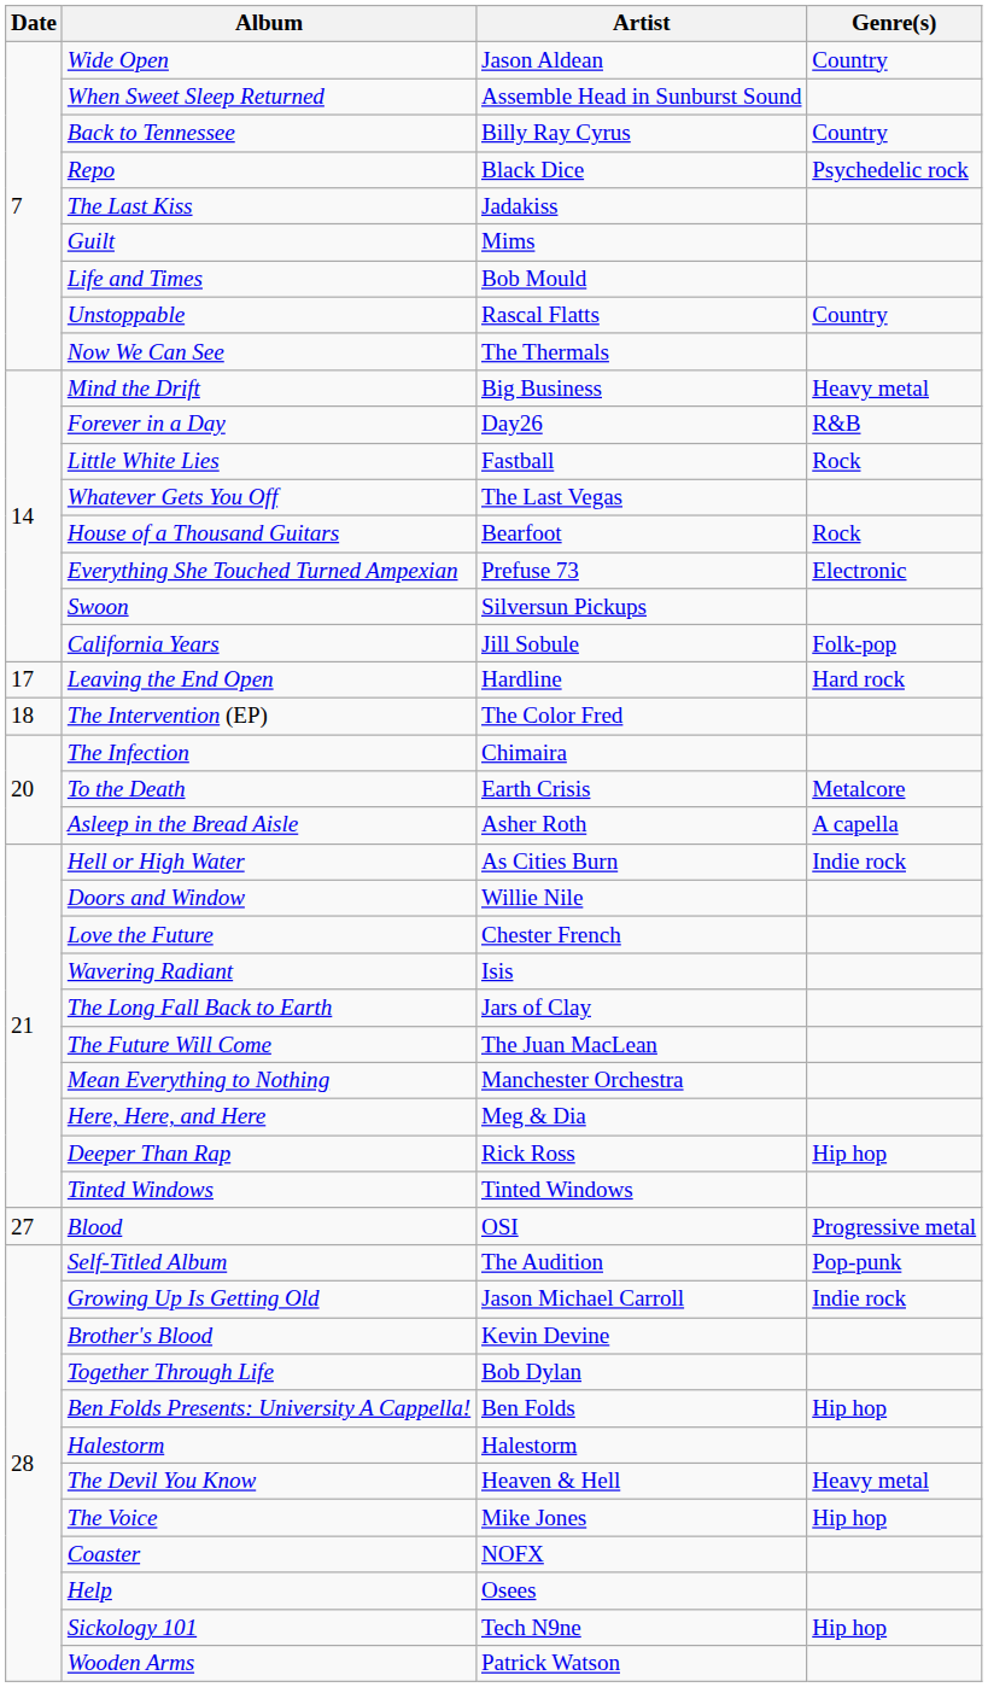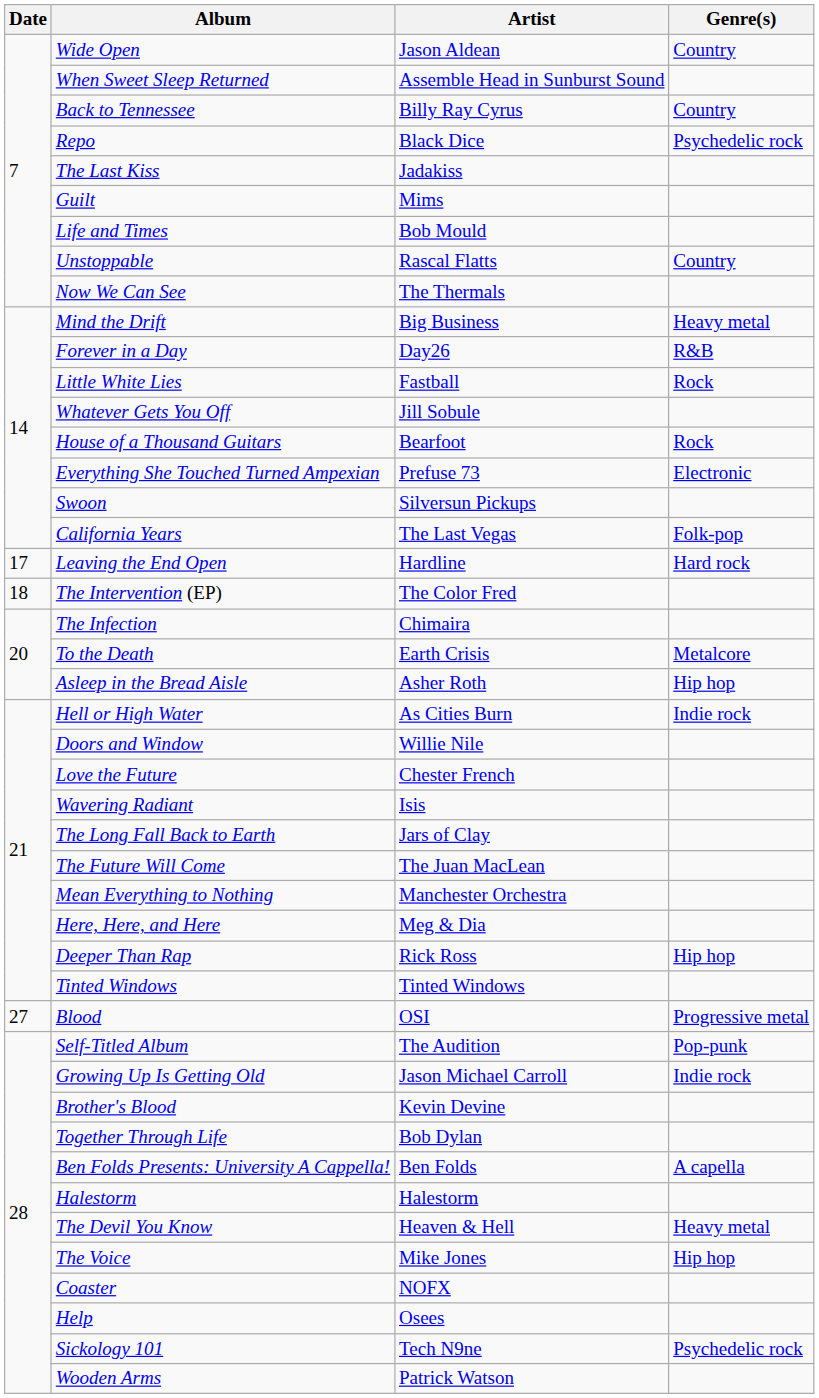 <table class="wikitable">
 <tr>
 <th>Date</th>
 <th>Album</th>
 <th>Artist</th>
 <th>Genre(s)</th>
 </tr>
 <tr>
 <td rowspan="9">7</td>
 <td><em><a href='#'>Wide Open</a></em></td>
 <td><a href='#'>Jason Aldean</a></td>
 <td><a href='#'>Country</a></td>
 </tr>
 <tr>
 <td><em><a href='#'>When Sweet Sleep Returned</a></em></td>
 <td><a href='#'>Assemble Head in Sunburst Sound</a></td>
 <td></td>
 </tr>
 <tr>
 <td><em><a href='#'>Back to Tennessee</a></em></td>
 <td><a href='#'>Billy Ray Cyrus</a></td>
 <td><a href='#'>Country</a></td>
 </tr>
 <tr>
 <td><em><a href='#'>Repo</a></em></td>
 <td><a href='#'>Black Dice</a></td>
 <td><a href='#'>Psychedelic rock</a></td>
 </tr>
 <tr>
 <td><em><a href='#'>The Last Kiss</a></em></td>
 <td><a href='#'>Jadakiss</a></td>
 <td></td>
 </tr>
 <tr>
 <td><em><a href='#'>Guilt</a></em></td>
 <td><a href='#'>Mims</a></td>
 <td></td>
 </tr>
 <tr>
 <td><em><a href='#'>Life and Times</a></em></td>
 <td><a href='#'>Bob Mould</a></td>
 <td></td>
 </tr>
 <tr>
 <td><em><a href='#'>Unstoppable</a></em></td>
 <td><a href='#'>Rascal Flatts</a></td>
 <td><a href='#'>Country</a></td>
 </tr>
 <tr>
 <td><em><a href='#'>Now We Can See</a></em></td>
 <td><a href='#'>The Thermals</a></td>
 <td></td>
 </tr>
 <tr>
 <td rowspan="8">14</td>
 <td><em><a href='#'>Mind the Drift</a></em></td>
 <td><a href='#'>Big Business</a></td>
 <td><a href='#'>Heavy metal</a></td>
 </tr>
 <tr>
 <td><em><a href='#'>Forever in a Day</a></em></td>
 <td><a href='#'>Day26</a></td>
 <td><a href='#'>R&B</a></td>
 </tr>
 <tr>
 <td><em><a href='#'>Little White Lies</a></em></td>
 <td><a href='#'>Fastball</a></td>
 <td><a href='#'>Rock</a></td>
 </tr>
 <tr>
 <td><em><a href='#'>Whatever Gets You Off</a></em></td>
-<td><a href='#'>The Last Vegas</a></td>
+<td><a href='#'>Jill Sobule</a></td>
 <td></td>
 </tr>
 <tr>
 <td><em><a href='#'>House of a Thousand Guitars</a></em></td>
 <td><a href='#'>Bearfoot</a></td>
 <td><a href='#'>Rock</a></td>
 </tr>
 <tr>
 <td><em><a href='#'>Everything She Touched Turned Ampexian</a></em></td>
 <td><a href='#'>Prefuse 73</a></td>
 <td><a href='#'>Electronic</a></td>
 </tr>
 <tr>
 <td><em><a href='#'>Swoon</a></em></td>
 <td><a href='#'>Silversun Pickups</a></td>
 <td></td>
 </tr>
 <tr>
 <td><em><a href='#'>California Years</a></em></td>
-<td><a href='#'>Jill Sobule</a></td>
+<td><a href='#'>The Last Vegas</a></td>
 <td><a href='#'>Folk-pop</a></td>
 </tr>
 <tr>
 <td>17</td>
 <td><em><a href='#'>Leaving the End Open</a></em></td>
 <td><a href='#'>Hardline</a></td>
 <td><a href='#'>Hard rock</a></td>
 </tr>
 <tr>
 <td>18</td>
 <td><em><a href='#'>The Intervention</a></em> (EP)</td>
 <td><a href='#'>The Color Fred</a></td>
 <td></td>
 </tr>
 <tr>
 <td rowspan=3>20</td>
 <td><em><a href='#'>The Infection</a></em></td>
 <td><a href='#'>Chimaira</a></td>
 <td></td>
 </tr>
 <tr>
 <td><em><a href='#'>To the Death</a></em></td>
 <td><a href='#'>Earth Crisis</a></td>
 <td><a href='#'>Metalcore</a></td>
 </tr>
 <tr>
 <td><em><a href='#'>Asleep in the Bread Aisle</a></em></td>
 <td><a href='#'>Asher Roth</a></td>
-<td><a href='#'>A capella</a></td>
+<td><a href='#'>Hip hop</a></td>
 </tr>
 <tr>
 <td rowspan=10>21</td>
 <td><em><a href='#'>Hell or High Water</a></em></td>
 <td><a href='#'>As Cities Burn</a></td>
 <td><a href='#'>Indie rock</a></td>
 </tr>
 <tr>
 <td><em><a href='#'>Doors and Window</a></em></td>
 <td><a href='#'>Willie Nile</a></td>
 <td></td>
 </tr>
 <tr>
 <td><em><a href='#'>Love the Future</a></em></td>
 <td><a href='#'>Chester French</a></td>
 <td></td>
 </tr>
 <tr>
 <td><em><a href='#'>Wavering Radiant</a></em></td>
 <td><a href='#'>Isis</a></td>
 <td></td>
 </tr>
 <tr>
 <td><em><a href='#'>The Long Fall Back to Earth</a></em></td>
 <td><a href='#'>Jars of Clay</a></td>
 <td></td>
 </tr>
 <tr>
 <td><em><a href='#'>The Future Will Come</a></em></td>
 <td><a href='#'>The Juan MacLean</a></td>
 <td></td>
 </tr>
 <tr>
 <td><em><a href='#'>Mean Everything to Nothing</a></em></td>
 <td><a href='#'>Manchester Orchestra</a></td>
 <td></td>
 </tr>
 <tr>
 <td><em><a href='#'>Here, Here, and Here</a></em></td>
 <td><a href='#'>Meg & Dia</a></td>
 <td></td>
 </tr>
 <tr>
 <td><em><a href='#'>Deeper Than Rap</a></em></td>
 <td><a href='#'>Rick Ross</a></td>
 <td><a href='#'>Hip hop</a></td>
 </tr>
 <tr>
 <td><em><a href='#'>Tinted Windows</a></em></td>
 <td><a href='#'>Tinted Windows</a></td>
 <td></td>
 </tr>
 <tr>
 <td>27</td>
 <td><em><a href='#'>Blood</a></em></td>
 <td><a href='#'>OSI</a></td>
 <td><a href='#'>Progressive metal</a></td>
 </tr>
 <tr>
 <td rowspan=12>28</td>
 <td><em><a href='#'>Self-Titled Album</a></em></td>
 <td><a href='#'>The Audition</a></td>
 <td><a href='#'>Pop-punk</a></td>
 </tr>
 <tr>
 <td><em><a href='#'>Growing Up Is Getting Old</a></em></td>
 <td><a href='#'>Jason Michael Carroll</a></td>
 <td><a href='#'>Indie rock</a></td>
 </tr>
 <tr>
 <td><em><a href='#'>Brother's Blood</a></em></td>
 <td><a href='#'>Kevin Devine</a></td>
 <td></td>
 </tr>
 <tr>
 <td><em><a href='#'>Together Through Life</a></em></td>
 <td><a href='#'>Bob Dylan</a></td>
 <td></td>
 </tr>
 <tr>
 <td><em><a href='#'>Ben Folds Presents: University A Cappella!</a></em></td>
 <td><a href='#'>Ben Folds</a></td>
-<td><a href='#'>Hip hop</a></td>
+<td><a href='#'>A capella</a></td>
 </tr>
 <tr>
 <td><em><a href='#'>Halestorm</a></em></td>
 <td><a href='#'>Halestorm</a></td>
 <td></td>
 </tr>
 <tr>
 <td><em><a href='#'>The Devil You Know</a></em></td>
 <td><a href='#'>Heaven & Hell</a></td>
 <td><a href='#'>Heavy metal</a></td>
 </tr>
 <tr>
 <td><em><a href='#'>The Voice</a></em></td>
 <td><a href='#'>Mike Jones</a></td>
 <td><a href='#'>Hip hop</a></td>
 </tr>
 <tr>
 <td><em><a href='#'>Coaster</a></em></td>
 <td><a href='#'>NOFX</a></td>
 <td></td>
 </tr>
 <tr>
 <td><em><a href='#'>Help</a></em></td>
 <td><a href='#'>Osees</a></td>
 <td></td>
 </tr>
 <tr>
 <td><em><a href='#'>Sickology 101</a></em></td>
 <td><a href='#'>Tech N9ne</a></td>
-<td><a href='#'>Hip hop</a></td>
+<td><a href='#'>Psychedelic rock</a></td>
 </tr>
 <tr>
 <td><em><a href='#'>Wooden Arms</a></em></td>
 <td><a href='#'>Patrick Watson</a></td>
 <td></td>
 </tr>
 </table>
